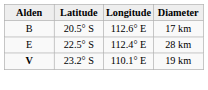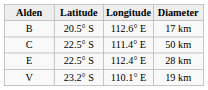 <table class="wikitable">
 <tr>
 <th width="25%" style="background:#eeeeee;">Alden</th>
 <th width="25%" style="background:#eeeeee;">Latitude</th>
 <th width="25%" style="background:#eeeeee;">Longitude</th>
 <th width="25%" style="background:#eeeeee;">Diameter</th>
 </tr>
 <tr>
 <td align="center">B</td>
 <td align="center">20.5° S</td>
 <td align="center">112.6° E</td>
 <td align="center">17 km</td>
 </tr>
 <tr>
+<td align="center">C</td>
+<td align="center">22.5° S</td>
+<td align="center">111.4° E</td>
+<td align="center">50 km</td>
+</tr>
+<tr>
 <td align="center">E</td>
 <td align="center">22.5° S</td>
 <td align="center">112.4° E</td>
 <td align="center">28 km</td>
 </tr>
 <tr>
-<td align="center"><strong>V</strong></td>
+<td align="center">V</td>
 <td align="center">23.2° S</td>
 <td align="center">110.1° E</td>
 <td align="center">19 km</td>
 </tr>
 </table>
